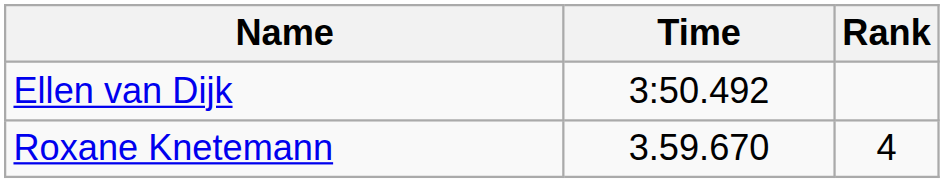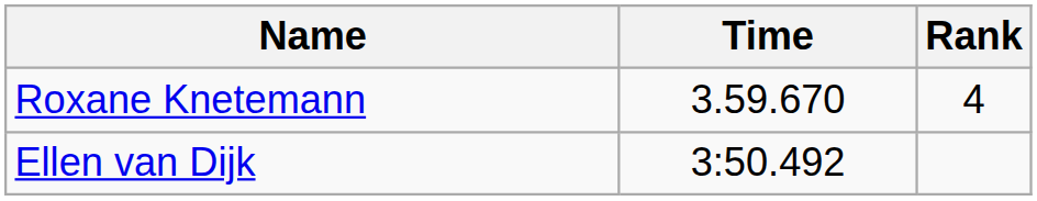 <table class="wikitable" style="text-align:center;">
 <tr>
 <th style="width:15em">Name</th>
 <th style="width:7em">Time</th>
 <th>Rank</th>
 </tr>
 <tr>
+<td align=left><a href='#'>Roxane Knetemann</a></td>
+<td>3.59.670</td>
+<td>4</td>
+</tr>
+<tr>
 <td align=left><a href='#'>Ellen van Dijk</a></td>
 <td>3:50.492</td>
 <td></td>
 </tr>
-<tr>
-<td align=left><a href='#'>Roxane Knetemann</a></td>
-<td>3.59.670</td>
-<td>4</td>
-</tr>
 </table>
